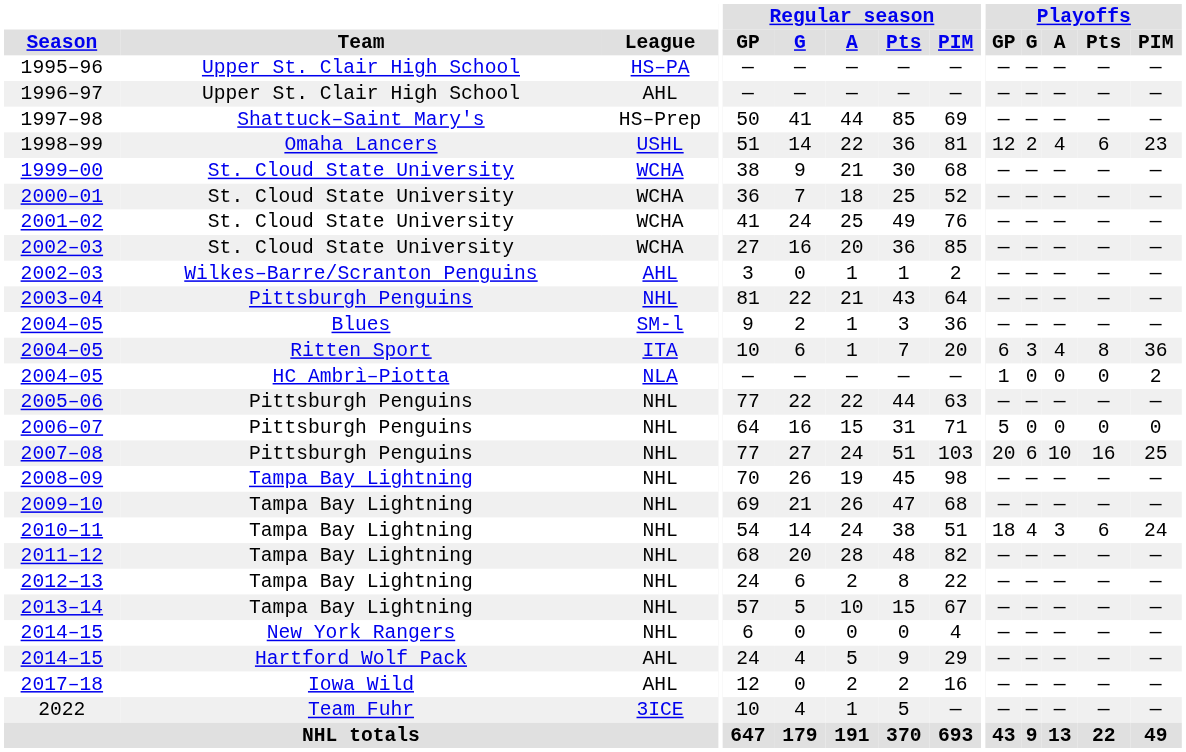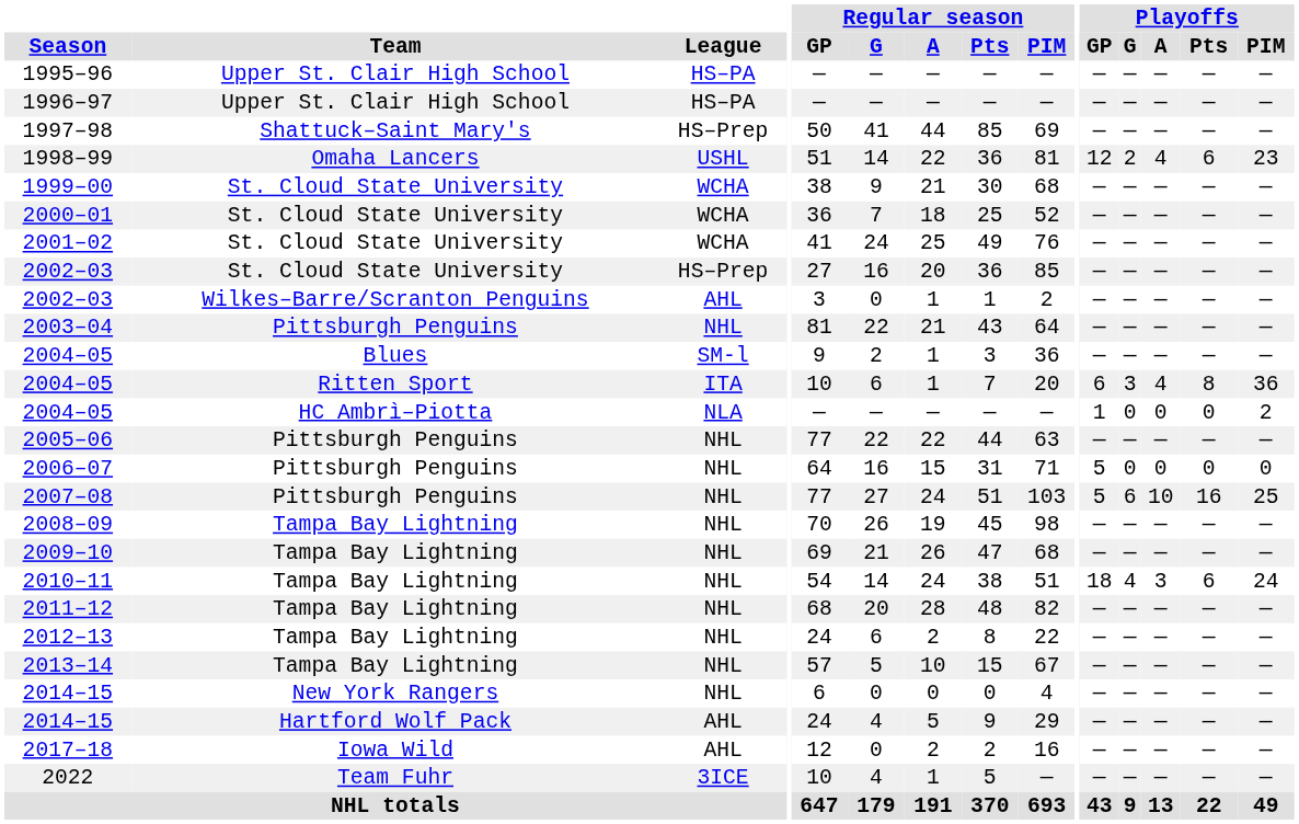 <table border="0" cellpadding="1" cellspacing="0" style="text-align:center; width:60em">
 <tr bgcolor="#e0e0e0">
 <th colspan="3" bgcolor="#ffffff"></th>
 <th rowspan="100" bgcolor="#ffffff"></th>
 <th colspan="5"><a href='#'>Regular season</a></th>
 <th rowspan="100" bgcolor="#ffffff"></th>
 <th colspan="5"><a href='#'>Playoffs</a></th>
 </tr>
 <tr bgcolor="#e0e0e0">
 <th><a href='#'>Season</a></th>
 <th>Team</th>
 <th>League</th>
 <th>GP</th>
 <th><a href='#'>G</a></th>
 <th><a href='#'>A</a></th>
 <th><a href='#'>Pts</a></th>
 <th><a href='#'>PIM</a></th>
 <th>GP</th>
 <th>G</th>
 <th>A</th>
 <th>Pts</th>
 <th>PIM</th>
 </tr>
 <tr>
 <td>1995–96</td>
 <td><a href='#'>Upper St. Clair High School</a></td>
 <td><a href='#'>HS–PA</a></td>
 <td>—</td>
 <td>—</td>
 <td>—</td>
 <td>—</td>
 <td>—</td>
 <td>—</td>
 <td>—</td>
 <td>—</td>
 <td>—</td>
 <td>—</td>
 </tr>
 <tr bgcolor="#f0f0f0">
 <td>1996–97</td>
 <td>Upper St. Clair High School</td>
-<td>AHL</td>
+<td>HS–PA</td>
 <td>—</td>
 <td>—</td>
 <td>—</td>
 <td>—</td>
 <td>—</td>
 <td>—</td>
 <td>—</td>
 <td>—</td>
 <td>—</td>
 <td>—</td>
 </tr>
 <tr>
 <td>1997–98</td>
 <td><a href='#'>Shattuck–Saint Mary's</a></td>
 <td>HS–Prep</td>
 <td>50</td>
 <td>41</td>
 <td>44</td>
 <td>85</td>
 <td>69</td>
 <td>—</td>
 <td>—</td>
 <td>—</td>
 <td>—</td>
 <td>—</td>
 </tr>
 <tr bgcolor="#f0f0f0">
 <td>1998–99</td>
 <td><a href='#'>Omaha Lancers</a></td>
 <td><a href='#'>USHL</a></td>
 <td>51</td>
 <td>14</td>
 <td>22</td>
 <td>36</td>
 <td>81</td>
 <td>12</td>
 <td>2</td>
 <td>4</td>
 <td>6</td>
 <td>23</td>
 </tr>
 <tr>
 <td><a href='#'>1999–00</a></td>
 <td><a href='#'>St. Cloud State University</a></td>
 <td><a href='#'>WCHA</a></td>
 <td>38</td>
 <td>9</td>
 <td>21</td>
 <td>30</td>
 <td>68</td>
 <td>—</td>
 <td>—</td>
 <td>—</td>
 <td>—</td>
 <td>—</td>
 </tr>
 <tr bgcolor="#f0f0f0">
 <td><a href='#'>2000–01</a></td>
 <td>St. Cloud State University</td>
 <td>WCHA</td>
 <td>36</td>
 <td>7</td>
 <td>18</td>
 <td>25</td>
 <td>52</td>
 <td>—</td>
 <td>—</td>
 <td>—</td>
 <td>—</td>
 <td>—</td>
 </tr>
 <tr>
 <td><a href='#'>2001–02</a></td>
 <td>St. Cloud State University</td>
 <td>WCHA</td>
 <td>41</td>
 <td>24</td>
 <td>25</td>
 <td>49</td>
 <td>76</td>
 <td>—</td>
 <td>—</td>
 <td>—</td>
 <td>—</td>
 <td>—</td>
 </tr>
 <tr bgcolor="#f0f0f0">
 <td><a href='#'>2002–03</a></td>
 <td>St. Cloud State University</td>
-<td>WCHA</td>
+<td>HS–Prep</td>
 <td>27</td>
 <td>16</td>
 <td>20</td>
 <td>36</td>
 <td>85</td>
 <td>—</td>
 <td>—</td>
 <td>—</td>
 <td>—</td>
 <td>—</td>
 </tr>
 <tr>
 <td><a href='#'>2002–03</a></td>
 <td><a href='#'>Wilkes–Barre/Scranton Penguins</a></td>
 <td><a href='#'>AHL</a></td>
 <td>3</td>
 <td>0</td>
 <td>1</td>
 <td>1</td>
 <td>2</td>
 <td>—</td>
 <td>—</td>
 <td>—</td>
 <td>—</td>
 <td>—</td>
 </tr>
 <tr bgcolor="#f0f0f0">
 <td><a href='#'>2003–04</a></td>
 <td><a href='#'>Pittsburgh Penguins</a></td>
 <td><a href='#'>NHL</a></td>
 <td>81</td>
 <td>22</td>
 <td>21</td>
 <td>43</td>
 <td>64</td>
 <td>—</td>
 <td>—</td>
 <td>—</td>
 <td>—</td>
 <td>—</td>
 </tr>
 <tr>
 <td><a href='#'>2004–05</a></td>
 <td><a href='#'>Blues</a></td>
 <td><a href='#'>SM-l</a></td>
 <td>9</td>
 <td>2</td>
 <td>1</td>
 <td>3</td>
 <td>36</td>
 <td>—</td>
 <td>—</td>
 <td>—</td>
 <td>—</td>
 <td>—</td>
 </tr>
 <tr bgcolor="#f0f0f0">
 <td><a href='#'>2004–05</a></td>
 <td><a href='#'>Ritten Sport</a></td>
 <td><a href='#'>ITA</a></td>
 <td>10</td>
 <td>6</td>
 <td>1</td>
 <td>7</td>
 <td>20</td>
 <td>6</td>
 <td>3</td>
 <td>4</td>
 <td>8</td>
 <td>36</td>
 </tr>
 <tr>
 <td><a href='#'>2004–05</a></td>
 <td><a href='#'>HC Ambrì–Piotta</a></td>
 <td><a href='#'>NLA</a></td>
 <td>—</td>
 <td>—</td>
 <td>—</td>
 <td>—</td>
 <td>—</td>
 <td>1</td>
 <td>0</td>
 <td>0</td>
 <td>0</td>
 <td>2</td>
 </tr>
 <tr bgcolor="#f0f0f0">
 <td><a href='#'>2005–06</a></td>
 <td>Pittsburgh Penguins</td>
 <td>NHL</td>
 <td>77</td>
 <td>22</td>
 <td>22</td>
 <td>44</td>
 <td>63</td>
 <td>—</td>
 <td>—</td>
 <td>—</td>
 <td>—</td>
 <td>—</td>
 </tr>
 <tr>
 <td><a href='#'>2006–07</a></td>
 <td>Pittsburgh Penguins</td>
 <td>NHL</td>
 <td>64</td>
 <td>16</td>
 <td>15</td>
 <td>31</td>
 <td>71</td>
 <td>5</td>
 <td>0</td>
 <td>0</td>
 <td>0</td>
 <td>0</td>
 </tr>
 <tr bgcolor="#f0f0f0">
 <td><a href='#'>2007–08</a></td>
 <td>Pittsburgh Penguins</td>
 <td>NHL</td>
 <td>77</td>
 <td>27</td>
 <td>24</td>
 <td>51</td>
 <td>103</td>
-<td>20</td>
+<td>5</td>
 <td>6</td>
 <td>10</td>
 <td>16</td>
 <td>25</td>
 </tr>
 <tr>
 <td><a href='#'>2008–09</a></td>
 <td><a href='#'>Tampa Bay Lightning</a></td>
 <td>NHL</td>
 <td>70</td>
 <td>26</td>
 <td>19</td>
 <td>45</td>
 <td>98</td>
 <td>—</td>
 <td>—</td>
 <td>—</td>
 <td>—</td>
 <td>—</td>
 </tr>
 <tr bgcolor="#f0f0f0">
 <td><a href='#'>2009–10</a></td>
 <td>Tampa Bay Lightning</td>
 <td>NHL</td>
 <td>69</td>
 <td>21</td>
 <td>26</td>
 <td>47</td>
 <td>68</td>
 <td>—</td>
 <td>—</td>
 <td>—</td>
 <td>—</td>
 <td>—</td>
 </tr>
 <tr>
 <td><a href='#'>2010–11</a></td>
 <td>Tampa Bay Lightning</td>
 <td>NHL</td>
 <td>54</td>
 <td>14</td>
 <td>24</td>
 <td>38</td>
 <td>51</td>
 <td>18</td>
 <td>4</td>
 <td>3</td>
 <td>6</td>
 <td>24</td>
 </tr>
 <tr bgcolor="#f0f0f0">
 <td><a href='#'>2011–12</a></td>
 <td>Tampa Bay Lightning</td>
 <td>NHL</td>
 <td>68</td>
 <td>20</td>
 <td>28</td>
 <td>48</td>
 <td>82</td>
 <td>—</td>
 <td>—</td>
 <td>—</td>
 <td>—</td>
 <td>—</td>
 </tr>
 <tr>
 <td><a href='#'>2012–13</a></td>
 <td>Tampa Bay Lightning</td>
 <td>NHL</td>
 <td>24</td>
 <td>6</td>
 <td>2</td>
 <td>8</td>
 <td>22</td>
 <td>—</td>
 <td>—</td>
 <td>—</td>
 <td>—</td>
 <td>—</td>
 </tr>
 <tr bgcolor="#f0f0f0">
 <td><a href='#'>2013–14</a></td>
 <td>Tampa Bay Lightning</td>
 <td>NHL</td>
 <td>57</td>
 <td>5</td>
 <td>10</td>
 <td>15</td>
 <td>67</td>
 <td>—</td>
 <td>—</td>
 <td>—</td>
 <td>—</td>
 <td>—</td>
 </tr>
 <tr>
 <td><a href='#'>2014–15</a></td>
 <td><a href='#'>New York Rangers</a></td>
 <td>NHL</td>
 <td>6</td>
 <td>0</td>
 <td>0</td>
 <td>0</td>
 <td>4</td>
 <td>—</td>
 <td>—</td>
 <td>—</td>
 <td>—</td>
 <td>—</td>
 </tr>
 <tr bgcolor="#f0f0f0">
 <td><a href='#'>2014–15</a></td>
 <td><a href='#'>Hartford Wolf Pack</a></td>
 <td>AHL</td>
 <td>24</td>
 <td>4</td>
 <td>5</td>
 <td>9</td>
 <td>29</td>
 <td>—</td>
 <td>—</td>
 <td>—</td>
 <td>—</td>
 <td>—</td>
 </tr>
 <tr>
 <td><a href='#'>2017–18</a></td>
 <td><a href='#'>Iowa Wild</a></td>
 <td>AHL</td>
 <td>12</td>
 <td>0</td>
 <td>2</td>
 <td>2</td>
 <td>16</td>
 <td>—</td>
 <td>—</td>
 <td>—</td>
 <td>—</td>
 <td>—</td>
 </tr>
 <tr bgcolor="#f0f0f0">
 <td>2022</td>
 <td><a href='#'>Team Fuhr</a></td>
 <td><a href='#'>3ICE</a></td>
 <td>10</td>
 <td>4</td>
 <td>1</td>
 <td>5</td>
 <td>—</td>
 <td>—</td>
 <td>—</td>
 <td>—</td>
 <td>—</td>
 <td>—</td>
 </tr>
 <tr bgcolor="#e0e0e0">
 <th colspan="3">NHL totals</th>
 <th>647</th>
 <th>179</th>
 <th>191</th>
 <th>370</th>
 <th>693</th>
 <th>43</th>
 <th>9</th>
 <th>13</th>
 <th>22</th>
 <th>49</th>
 </tr>
 </table>
